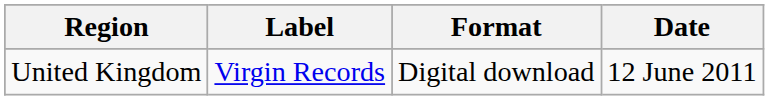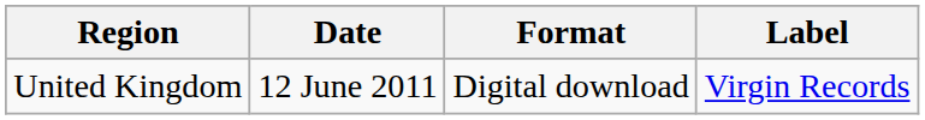 <table class=wikitable>
 <tr>
 <th>Region</th>
+<th>Date</th>
+<th>Format</th>
 <th>Label</th>
-<th>Format</th>
-<th>Date</th>
 </tr>
 <tr>
 <td>United Kingdom</td>
+<td>12 June 2011</td>
+<td>Digital download</td>
 <td><a href='#'>Virgin Records</a></td>
-<td>Digital download</td>
-<td>12 June 2011</td>
 </tr>
 </table>
